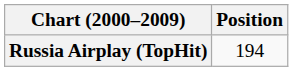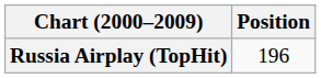 <table class="wikitable plainrowheaders" style="text-align:center">
 <tr>
 <th scope="col">Chart (2000–2009)</th>
 <th scope="col">Position</th>
 </tr>
 <tr>
 <th scope="row">Russia Airplay (TopHit)</th>
-<td>194</td>
+<td>196</td>
 </tr>
 </table>
